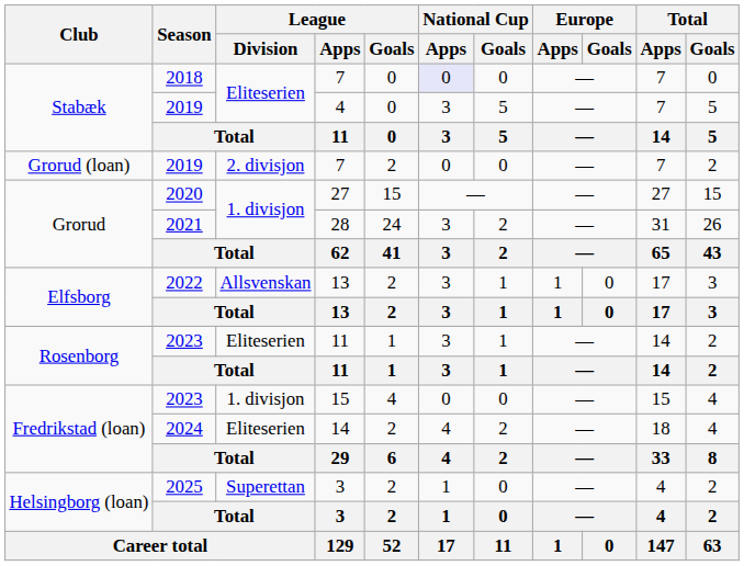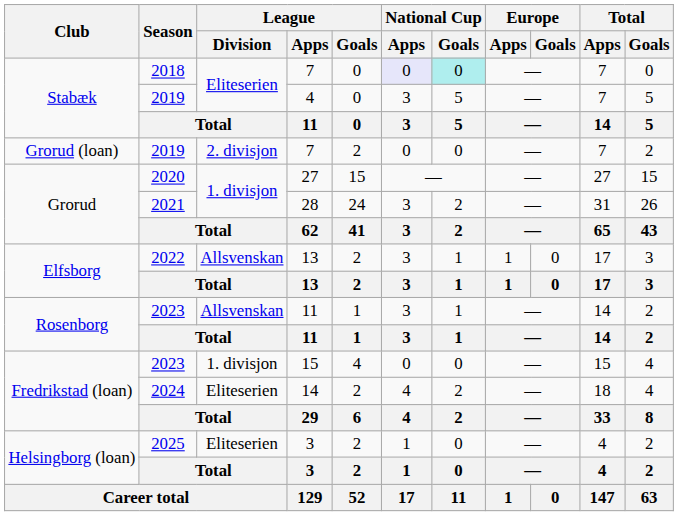 <table class="wikitable" style="text-align: center;">
 <tr>
 <th rowspan="2">Club</th>
 <th rowspan="2">Season</th>
 <th colspan="3">League</th>
 <th colspan="2">National Cup</th>
 <th colspan="2">Europe</th>
 <th colspan="2">Total</th>
 </tr>
 <tr>
 <th>Division</th>
 <th>Apps</th>
 <th>Goals</th>
 <th>Apps</th>
 <th>Goals</th>
 <th>Apps</th>
 <th>Goals</th>
 <th>Apps</th>
 <th>Goals</th>
 </tr>
 <tr>
 <td rowspan="3"><a href='#'>Stabæk</a></td>
 <td><a href='#'>2018</a></td>
 <td rowspan="2"><a href='#'>Eliteserien</a></td>
 <td>7</td>
 <td>0</td>
 <td style="background: lavender;">0</td>
-<td>0</td>
+<td style="background: paleturquoise;">0</td>
 <td colspan="2">—</td>
 <td>7</td>
 <td>0</td>
 </tr>
 <tr>
 <td><a href='#'>2019</a></td>
 <td>4</td>
 <td>0</td>
 <td>3</td>
 <td>5</td>
 <td colspan="2">—</td>
 <td>7</td>
 <td>5</td>
 </tr>
 <tr>
 <th colspan="2">Total</th>
 <th>11</th>
 <th>0</th>
 <th>3</th>
 <th>5</th>
 <th colspan="2">—</th>
 <th>14</th>
 <th>5</th>
 </tr>
 <tr>
 <td><a href='#'>Grorud</a> (loan)</td>
 <td><a href='#'>2019</a></td>
 <td><a href='#'>2. divisjon</a></td>
 <td>7</td>
 <td>2</td>
 <td>0</td>
 <td>0</td>
 <td colspan="2">—</td>
 <td>7</td>
 <td>2</td>
 </tr>
 <tr>
 <td rowspan="3">Grorud</td>
 <td><a href='#'>2020</a></td>
 <td rowspan="2"><a href='#'>1. divisjon</a></td>
 <td>27</td>
 <td>15</td>
 <td colspan="2">—</td>
 <td colspan="2">—</td>
 <td>27</td>
 <td>15</td>
 </tr>
 <tr>
 <td><a href='#'>2021</a></td>
 <td>28</td>
 <td>24</td>
 <td>3</td>
 <td>2</td>
 <td colspan="2">—</td>
 <td>31</td>
 <td>26</td>
 </tr>
 <tr>
 <th colspan="2">Total</th>
 <th>62</th>
 <th>41</th>
 <th>3</th>
 <th>2</th>
 <th colspan="2">—</th>
 <th>65</th>
 <th>43</th>
 </tr>
 <tr>
 <td rowspan="2"><a href='#'>Elfsborg</a></td>
 <td><a href='#'>2022</a></td>
 <td><a href='#'>Allsvenskan</a></td>
 <td>13</td>
 <td>2</td>
 <td>3</td>
 <td>1</td>
 <td>1</td>
 <td>0</td>
 <td>17</td>
 <td>3</td>
 </tr>
 <tr>
 <th colspan="2">Total</th>
 <th>13</th>
 <th>2</th>
 <th>3</th>
 <th>1</th>
 <th>1</th>
 <th>0</th>
 <th>17</th>
 <th>3</th>
 </tr>
 <tr>
 <td rowspan="2"><a href='#'>Rosenborg</a></td>
 <td><a href='#'>2023</a></td>
-<td>Eliteserien</td>
+<td><a href='#'>Allsvenskan</a></td>
 <td>11</td>
 <td>1</td>
 <td>3</td>
 <td>1</td>
 <td colspan="2">—</td>
 <td>14</td>
 <td>2</td>
 </tr>
 <tr>
 <th colspan="2">Total</th>
 <th>11</th>
 <th>1</th>
 <th>3</th>
 <th>1</th>
 <th colspan="2">—</th>
 <th>14</th>
 <th>2</th>
 </tr>
 <tr>
 <td rowspan="3"><a href='#'>Fredrikstad</a> (loan)</td>
 <td><a href='#'>2023</a></td>
 <td>1. divisjon</td>
 <td>15</td>
 <td>4</td>
 <td>0</td>
 <td>0</td>
 <td colspan="2">—</td>
 <td>15</td>
 <td>4</td>
 </tr>
 <tr>
 <td><a href='#'>2024</a></td>
 <td>Eliteserien</td>
 <td>14</td>
 <td>2</td>
 <td>4</td>
 <td>2</td>
 <td colspan="2">—</td>
 <td>18</td>
 <td>4</td>
 </tr>
 <tr>
 <th colspan="2">Total</th>
 <th>29</th>
 <th>6</th>
 <th>4</th>
 <th>2</th>
 <th colspan="2">—</th>
 <th>33</th>
 <th>8</th>
 </tr>
 <tr>
 <td rowspan="2"><a href='#'>Helsingborg</a> (loan)</td>
 <td><a href='#'>2025</a></td>
-<td><a href='#'>Superettan</a></td>
+<td>Eliteserien</td>
 <td>3</td>
 <td>2</td>
 <td>1</td>
 <td>0</td>
 <td colspan="2">—</td>
 <td>4</td>
 <td>2</td>
 </tr>
 <tr>
 <th colspan="2">Total</th>
 <th>3</th>
 <th>2</th>
 <th>1</th>
 <th>0</th>
 <th colspan="2">—</th>
 <th>4</th>
 <th>2</th>
 </tr>
 <tr>
 <th colspan="3">Career total</th>
 <th>129</th>
 <th>52</th>
 <th>17</th>
 <th>11</th>
 <th>1</th>
 <th>0</th>
 <th>147</th>
 <th>63</th>
 </tr>
 </table>
